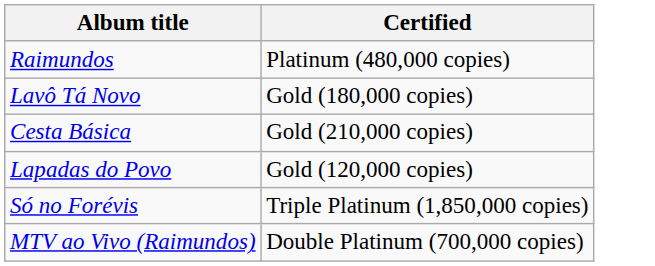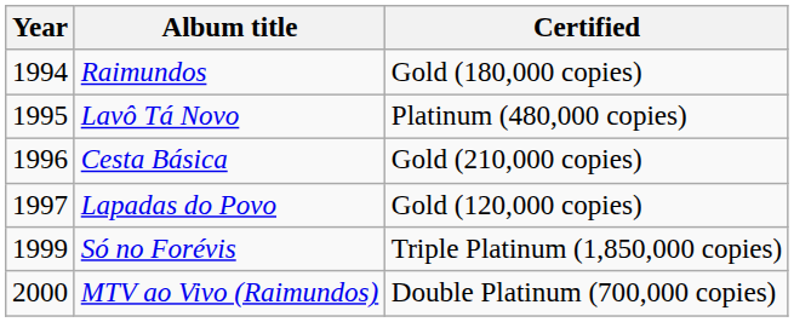 <table class="wikitable">
 <tr>
+<th>Year</th>
 <th>Album title</th>
 <th>Certified</th>
 </tr>
 <tr>
+<td>1994</td>
 <td><em><a href='#'>Raimundos</a></em></td>
+<td>Gold (180,000 copies)</td>
+</tr>
+<tr>
+<td>1995</td>
+<td><em><a href='#'>Lavô Tá Novo</a></em></td>
 <td>Platinum (480,000 copies)</td>
 </tr>
 <tr>
-<td><em><a href='#'>Lavô Tá Novo</a></em></td>
-<td>Gold (180,000 copies)</td>
-</tr>
-<tr>
+<td>1996</td>
 <td><em><a href='#'>Cesta Básica</a></em></td>
 <td>Gold (210,000 copies)</td>
 </tr>
 <tr>
+<td>1997</td>
 <td><em><a href='#'>Lapadas do Povo</a></em></td>
 <td>Gold (120,000 copies)</td>
 </tr>
 <tr>
+<td>1999</td>
 <td><em><a href='#'>Só no Forévis</a></em></td>
 <td>Triple Platinum  (1,850,000 copies)</td>
 </tr>
 <tr>
+<td>2000</td>
 <td><em><a href='#'>MTV ao Vivo (Raimundos)</a></em></td>
 <td>Double Platinum (700,000 copies)</td>
 </tr>
 </table>
